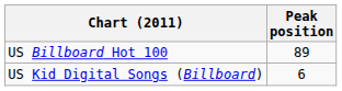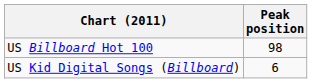 <table class="wikitable sortable">
 <tr>
 <th scope="col">Chart (2011)</th>
 <th scope="col">Peak<br>position</th>
 </tr>
 <tr>
 <td>US <a href='#'><em>Billboard</em> Hot 100</a></td>
-<td style="text-align:center;">89</td>
+<td style="text-align:center;">98</td>
 </tr>
 <tr>
 <td>US <a href='#'>Kid Digital Songs</a> (<em><a href='#'>Billboard</a></em>)</td>
 <td style="text-align:center;">6</td>
 </tr>
 </table>
